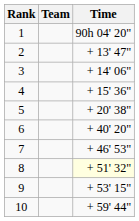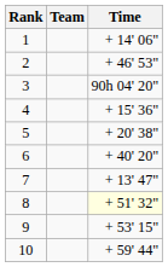 <table class="wikitable">
 <tr>
 <th scope="col">Rank</th>
 <th scope="col">Team</th>
 <th scope="col">Time</th>
 </tr>
 <tr>
 <td style="text-align:center;">1</td>
 <td></td>
-<td style="text-align:right;">90h 04' 20"</td>
+<td style="text-align:right;">+ 14' 06"</td>
 </tr>
 <tr>
 <td style="text-align:center;">2</td>
 <td></td>
-<td style="text-align:right;">+ 13' 47"</td>
+<td style="text-align:right;">+ 46' 53"</td>
 </tr>
 <tr>
 <td style="text-align:center;">3</td>
 <td></td>
-<td style="text-align:right;">+ 14' 06"</td>
+<td style="text-align:right;">90h 04' 20"</td>
 </tr>
 <tr>
 <td style="text-align:center;">4</td>
 <td></td>
 <td style="text-align:right;">+ 15' 36"</td>
 </tr>
 <tr>
 <td style="text-align:center;">5</td>
 <td></td>
 <td style="text-align:right;">+ 20' 38"</td>
 </tr>
 <tr>
 <td style="text-align:center;">6</td>
 <td></td>
 <td style="text-align:right;">+ 40' 20"</td>
 </tr>
 <tr>
 <td style="text-align:center;">7</td>
 <td></td>
-<td style="text-align:right;">+ 46' 53"</td>
+<td style="text-align:right;">+ 13' 47"</td>
 </tr>
 <tr>
 <td style="text-align:center;">8</td>
 <td></td>
 <td style="background: lightyellow; text-align:right;">+ 51' 32"</td>
 </tr>
 <tr>
 <td style="text-align:center;">9</td>
 <td></td>
 <td style="text-align:right;">+ 53' 15"</td>
 </tr>
 <tr>
 <td style="text-align:center;">10</td>
 <td></td>
 <td style="text-align:right;">+ 59' 44"</td>
 </tr>
 </table>
